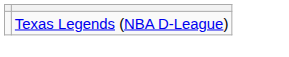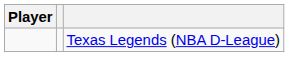 <table class="wikitable sortable" style="text-align:left; font-size:95%">
 <tr>
+<th>Player</th>
 <th></th>
 <th></th>
 </tr>
 <tr>
 <td></td>
+<td></td>
 <td><a href='#'>Texas Legends</a> (<a href='#'>NBA D-League</a>)</td>
 </tr>
 </table>
